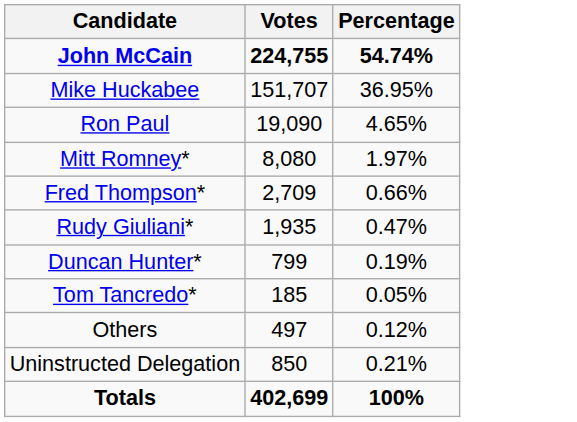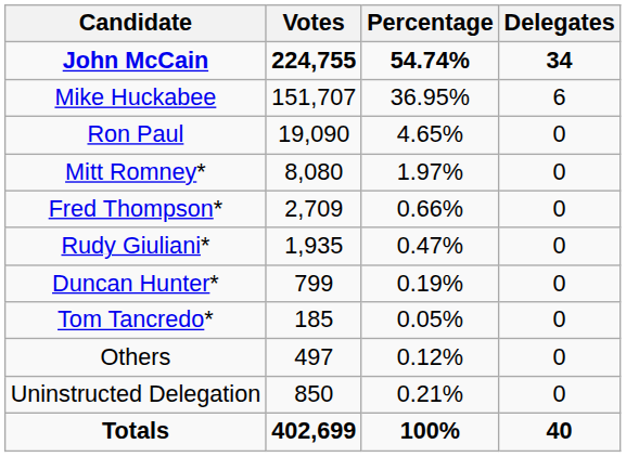 <table class="wikitable" style="text-align:center;">
 <tr>
 <th>Candidate</th>
 <th>Votes</th>
 <th>Percentage</th>
+<th>Delegates</th>
 </tr>
 <tr>
 <td><strong><a href='#'>John McCain</a></strong></td>
 <td><strong>224,755</strong></td>
 <td><strong>54.74%</strong></td>
+<td><strong>34</strong></td>
 </tr>
 <tr>
 <td><a href='#'>Mike Huckabee</a></td>
 <td>151,707</td>
 <td>36.95%</td>
+<td>6</td>
 </tr>
 <tr>
 <td><a href='#'>Ron Paul</a></td>
 <td>19,090</td>
 <td>4.65%</td>
+<td>0</td>
 </tr>
 <tr>
 <td><a href='#'>Mitt Romney</a>*</td>
 <td>8,080</td>
 <td>1.97%</td>
+<td>0</td>
 </tr>
 <tr>
 <td><a href='#'>Fred Thompson</a>*</td>
 <td>2,709</td>
 <td>0.66%</td>
+<td>0</td>
 </tr>
 <tr>
 <td><a href='#'>Rudy Giuliani</a>*</td>
 <td>1,935</td>
 <td>0.47%</td>
+<td>0</td>
 </tr>
 <tr>
 <td><a href='#'>Duncan Hunter</a>*</td>
 <td>799</td>
 <td>0.19%</td>
+<td>0</td>
 </tr>
 <tr>
 <td><a href='#'>Tom Tancredo</a>*</td>
 <td>185</td>
 <td>0.05%</td>
+<td>0</td>
 </tr>
 <tr>
 <td>Others</td>
 <td>497</td>
 <td>0.12%</td>
+<td>0</td>
 </tr>
 <tr>
 <td>Uninstructed Delegation</td>
 <td>850</td>
 <td>0.21%</td>
+<td>0</td>
 </tr>
 <tr>
 <td><strong>Totals</strong></td>
 <td><strong>402,699</strong></td>
 <td><strong>100%</strong></td>
+<td><strong>40</strong></td>
 </tr>
 </table>
